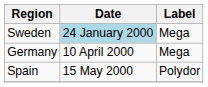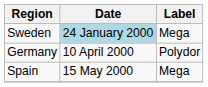 <table class="wikitable">
 <tr>
 <th scope="col">Region</th>
 <th scope="col">Date</th>
 <th scope="col">Label</th>
 </tr>
 <tr>
 <td scope="row">Sweden</td>
 <td style="background: lightblue;">24 January 2000</td>
 <td>Mega</td>
 </tr>
 <tr>
 <td scope="row">Germany</td>
 <td>10 April 2000</td>
-<td>Mega</td>
+<td>Polydor</td>
 </tr>
 <tr>
 <td scope="row">Spain</td>
 <td>15 May 2000</td>
-<td>Polydor</td>
+<td>Mega</td>
 </tr>
 <tr>
 </tr>
 </table>
